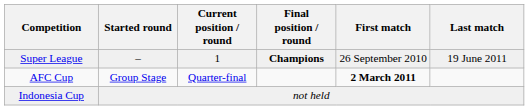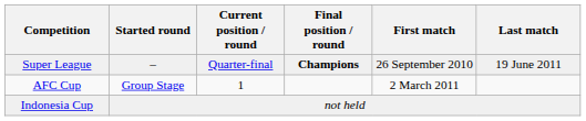 <table class="wikitable" style="font-size: 95%; text-align: center;">
 <tr>
 <th width="120">Competition</th>
 <th width="100">Started round</th>
 <th width="100">Current <br>position / round</th>
 <th width="100">Final <br>position / round</th>
 <th width="120">First match</th>
 <th width="120">Last match</th>
 </tr>
 <tr bgcolor=#F0F0F0>
 <td><a href='#'>Super League</a></td>
 <td>–</td>
-<td>1</td>
+<td><a href='#'>Quarter-final</a></td>
 <td><strong>Champions</strong></td>
 <td>26 September 2010</td>
 <td>19 June 2011</td>
 </tr>
 <tr>
 <td><a href='#'>AFC Cup</a></td>
 <td><a href='#'>Group Stage</a></td>
-<td><a href='#'>Quarter-final</a></td>
+<td>1</td>
 <td></td>
-<td><strong>2 March 2011</strong></td>
+<td>2 March 2011</td>
 <td></td>
 </tr>
 <tr bgcolor=#F0F0F0>
 <td><a href='#'>Indonesia Cup</a></td>
 <td colspan=5><em>not held</em></td>
 </tr>
 </table>
